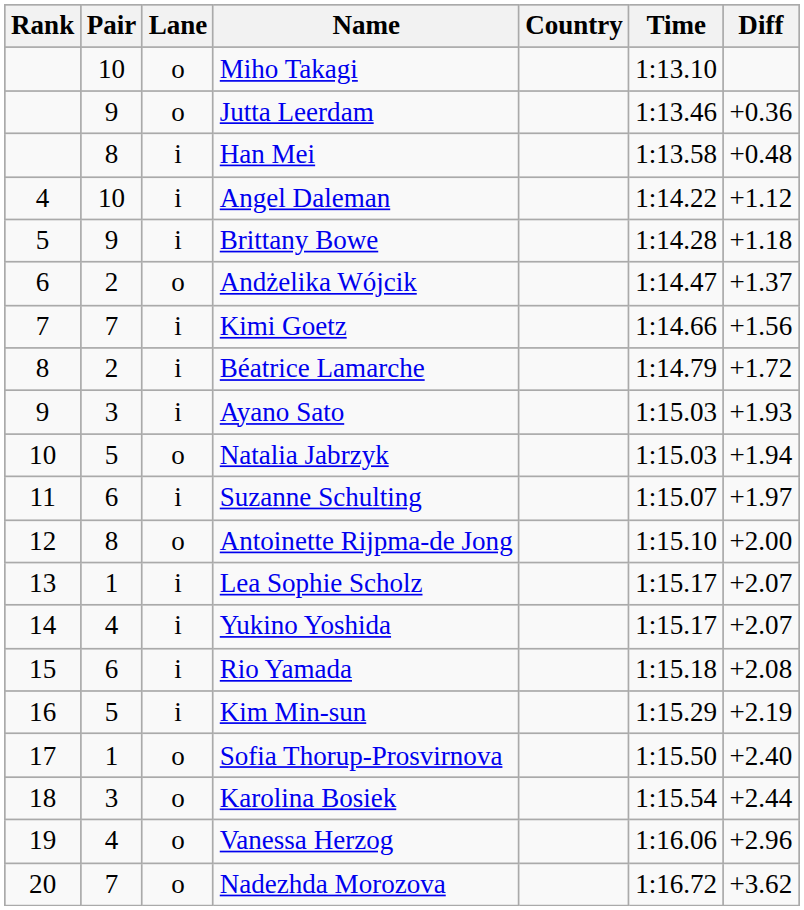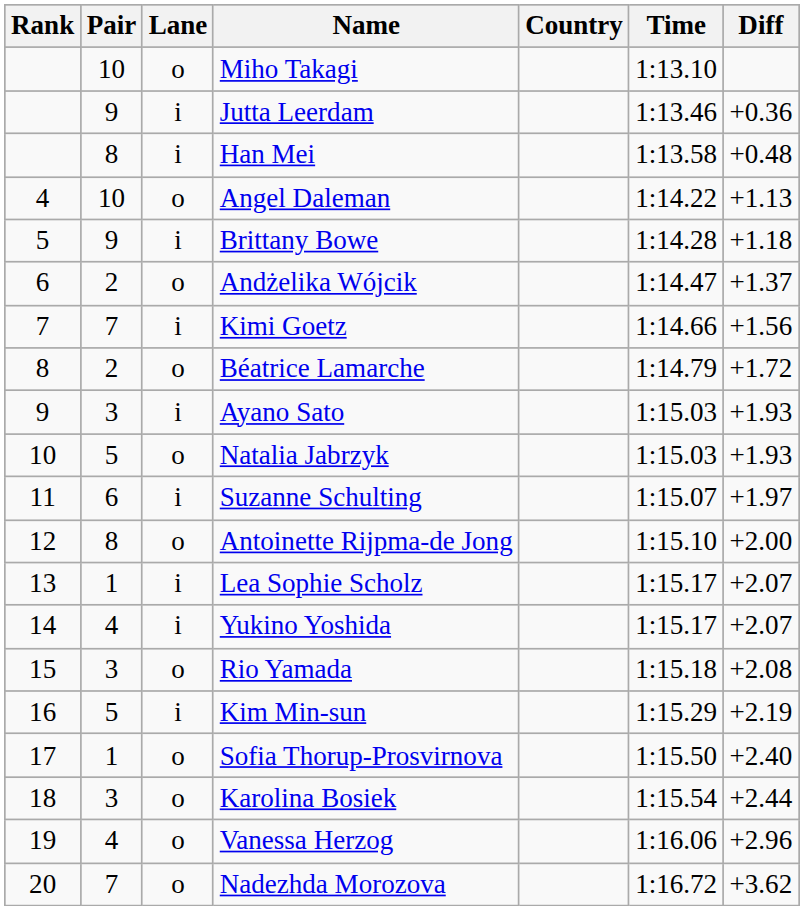 <table class="wikitable sortable" style="text-align:center">
 <tr>
 <th>Rank</th>
 <th>Pair</th>
 <th>Lane</th>
 <th>Name</th>
 <th>Country</th>
 <th>Time</th>
 <th>Diff</th>
 </tr>
 <tr>
 <td></td>
 <td>10</td>
 <td>o</td>
 <td align=left><a href='#'>Miho Takagi</a></td>
 <td align=left></td>
 <td>1:13.10</td>
 <td></td>
 </tr>
 <tr>
 <td></td>
 <td>9</td>
-<td>o</td>
+<td>i</td>
 <td align=left><a href='#'>Jutta Leerdam</a></td>
 <td align=left></td>
 <td>1:13.46</td>
 <td>+0.36</td>
 </tr>
 <tr>
 <td></td>
 <td>8</td>
 <td>i</td>
 <td align=left><a href='#'>Han Mei</a></td>
 <td align=left></td>
 <td>1:13.58</td>
 <td>+0.48</td>
 </tr>
 <tr>
 <td>4</td>
 <td>10</td>
-<td>i</td>
+<td>o</td>
 <td align=left><a href='#'>Angel Daleman</a></td>
 <td align=left></td>
 <td>1:14.22</td>
-<td>+1.12</td>
+<td>+1.13</td>
 </tr>
 <tr>
 <td>5</td>
 <td>9</td>
 <td>i</td>
 <td align=left><a href='#'>Brittany Bowe</a></td>
 <td align=left></td>
 <td>1:14.28</td>
 <td>+1.18</td>
 </tr>
 <tr>
 <td>6</td>
 <td>2</td>
 <td>o</td>
 <td align=left><a href='#'>Andżelika Wójcik</a></td>
 <td align=left></td>
 <td>1:14.47</td>
 <td>+1.37</td>
 </tr>
 <tr>
 <td>7</td>
 <td>7</td>
 <td>i</td>
 <td align=left><a href='#'>Kimi Goetz</a></td>
 <td align=left></td>
 <td>1:14.66</td>
 <td>+1.56</td>
 </tr>
 <tr>
 <td>8</td>
 <td>2</td>
-<td>i</td>
+<td>o</td>
 <td align=left><a href='#'>Béatrice Lamarche</a></td>
 <td align=left></td>
 <td>1:14.79</td>
 <td>+1.72</td>
 </tr>
 <tr>
 <td>9</td>
 <td>3</td>
 <td>i</td>
 <td align=left><a href='#'>Ayano Sato</a></td>
 <td align=left></td>
 <td>1:15.03</td>
 <td>+1.93</td>
 </tr>
 <tr>
 <td>10</td>
 <td>5</td>
 <td>o</td>
 <td align=left><a href='#'>Natalia Jabrzyk</a></td>
 <td align=left></td>
 <td>1:15.03</td>
-<td>+1.94</td>
+<td>+1.93</td>
 </tr>
 <tr>
 <td>11</td>
 <td>6</td>
 <td>i</td>
 <td align=left><a href='#'>Suzanne Schulting</a></td>
 <td align=left></td>
 <td>1:15.07</td>
 <td>+1.97</td>
 </tr>
 <tr>
 <td>12</td>
 <td>8</td>
 <td>o</td>
 <td align=left><a href='#'>Antoinette Rijpma-de Jong</a></td>
 <td align=left></td>
 <td>1:15.10</td>
 <td>+2.00</td>
 </tr>
 <tr>
 <td>13</td>
 <td>1</td>
 <td>i</td>
 <td align=left><a href='#'>Lea Sophie Scholz</a></td>
 <td align=left></td>
 <td>1:15.17</td>
 <td>+2.07</td>
 </tr>
 <tr>
 <td>14</td>
 <td>4</td>
 <td>i</td>
 <td align=left><a href='#'>Yukino Yoshida</a></td>
 <td align=left></td>
 <td>1:15.17</td>
 <td>+2.07</td>
 </tr>
 <tr>
 <td>15</td>
-<td>6</td>
-<td>i</td>
+<td>3</td>
+<td>o</td>
 <td align=left><a href='#'>Rio Yamada</a></td>
 <td align=left></td>
 <td>1:15.18</td>
 <td>+2.08</td>
 </tr>
 <tr>
 <td>16</td>
 <td>5</td>
 <td>i</td>
 <td align=left><a href='#'>Kim Min-sun</a></td>
 <td align=left></td>
 <td>1:15.29</td>
 <td>+2.19</td>
 </tr>
 <tr>
 <td>17</td>
 <td>1</td>
 <td>o</td>
 <td align=left><a href='#'>Sofia Thorup-Prosvirnova</a></td>
 <td align=left></td>
 <td>1:15.50</td>
 <td>+2.40</td>
 </tr>
 <tr>
 <td>18</td>
 <td>3</td>
 <td>o</td>
 <td align=left><a href='#'>Karolina Bosiek</a></td>
 <td align=left></td>
 <td>1:15.54</td>
 <td>+2.44</td>
 </tr>
 <tr>
 <td>19</td>
 <td>4</td>
 <td>o</td>
 <td align=left><a href='#'>Vanessa Herzog</a></td>
 <td align=left></td>
 <td>1:16.06</td>
 <td>+2.96</td>
 </tr>
 <tr>
 <td>20</td>
 <td>7</td>
 <td>o</td>
 <td align=left><a href='#'>Nadezhda Morozova</a></td>
 <td align=left></td>
 <td>1:16.72</td>
 <td>+3.62</td>
 </tr>
 </table>
